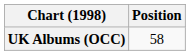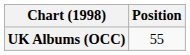 <table class="wikitable plainrowheaders" style="text-align:center">
 <tr>
 <th scope="col">Chart (1998)</th>
 <th scope="col">Position</th>
 </tr>
 <tr>
 <th scope="row">UK Albums (OCC)</th>
-<td>58</td>
+<td>55</td>
 </tr>
 </table>
